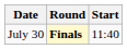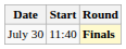 <table class=wikitable>
 <tr>
 <th>Date</th>
+<th>Start</th>
 <th>Round</th>
-<th>Start</th>
 </tr>
 <tr>
 <td>July 30</td>
+<td>11:40</td>
 <td style=background:lemonchiffon><strong>Finals</strong></td>
-<td>11:40</td>
 </tr>
 </table>
